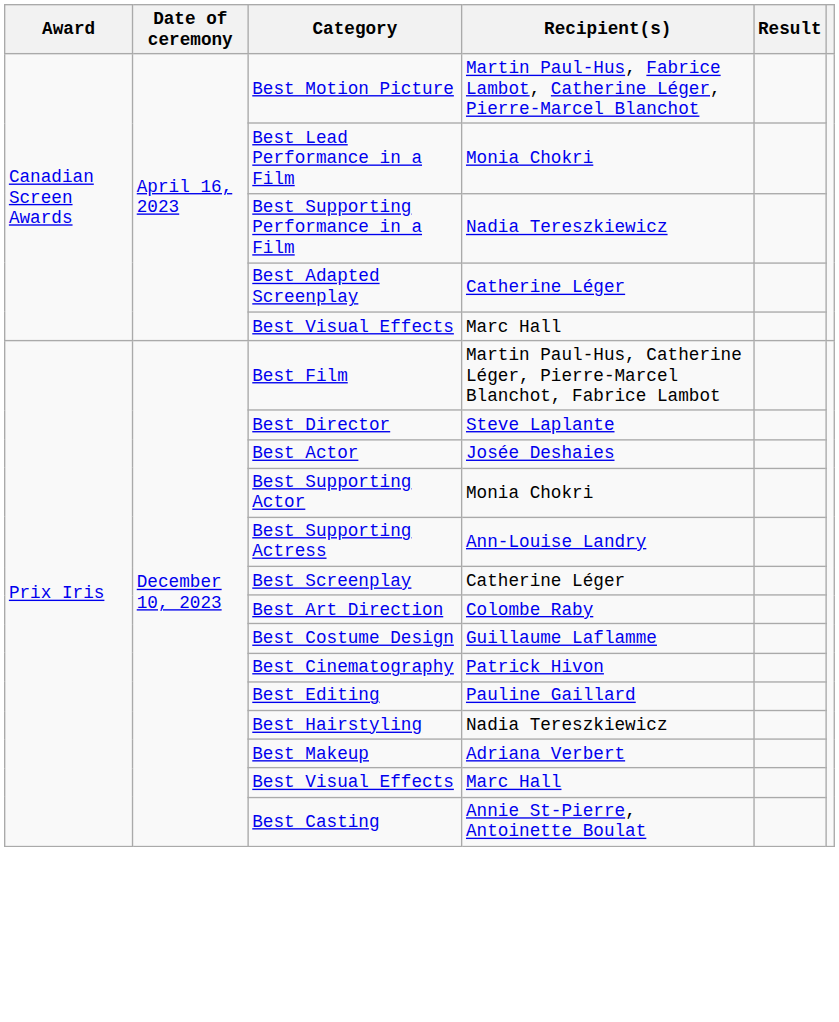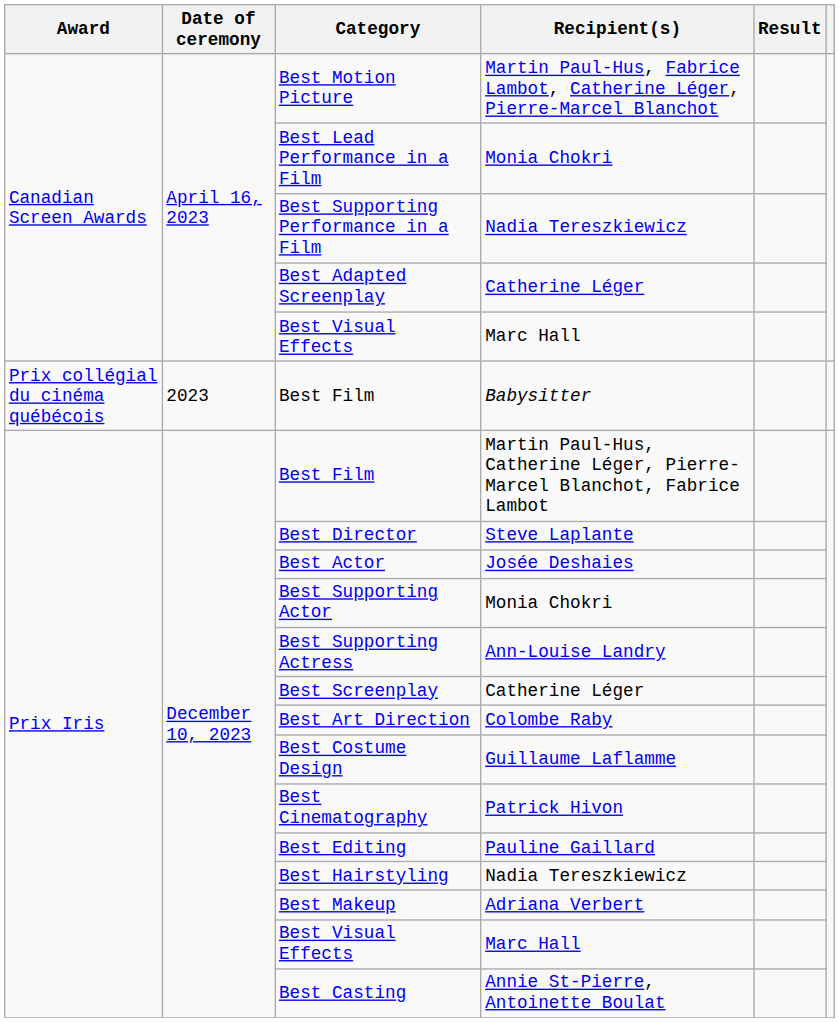 <table class="wikitable sortable plainrowheaders">
 <tr>
 <th scope="col">Award</th>
 <th scope="col">Date of ceremony</th>
 <th scope="col">Category</th>
 <th scope="col">Recipient(s)</th>
 <th scope="col">Result</th>
 <th scope="col" class="unsortable"></th>
 </tr>
 <tr>
 <td rowspan=5><a href='#'>Canadian Screen Awards</a></td>
 <td rowspan=5><a href='#'>April 16, 2023</a></td>
 <td><a href='#'>Best Motion Picture</a></td>
 <td><a href='#'>Martin Paul-Hus</a>, <a href='#'>Fabrice Lambot</a>, <a href='#'>Catherine Léger</a>, <a href='#'>Pierre-Marcel Blanchot</a></td>
 <td></td>
 <td rowspan=5></td>
 </tr>
 <tr>
 <td><a href='#'>Best Lead Performance in a Film</a></td>
 <td><a href='#'>Monia Chokri</a></td>
 <td></td>
 </tr>
 <tr>
 <td><a href='#'>Best Supporting Performance in a Film</a></td>
 <td><a href='#'>Nadia Tereszkiewicz</a></td>
 <td></td>
 </tr>
 <tr>
 <td><a href='#'>Best Adapted Screenplay</a></td>
 <td><a href='#'>Catherine Léger</a></td>
 <td></td>
 </tr>
 <tr>
 <td><a href='#'>Best Visual Effects</a></td>
 <td>Marc Hall</td>
+<td></td>
+</tr>
+<tr>
+<td><a href='#'>Prix collégial du cinéma québécois</a></td>
+<td>2023</td>
+<td>Best Film</td>
+<td><em>Babysitter</em></td>
+<td></td>
 <td></td>
 </tr>
 <tr>
 <td rowspan=14><a href='#'>Prix Iris</a></td>
 <td rowspan=14><a href='#'>December 10, 2023</a></td>
 <td><a href='#'>Best Film</a></td>
 <td>Martin Paul-Hus, Catherine Léger, Pierre-Marcel Blanchot, Fabrice Lambot</td>
 <td></td>
 <td rowspan=14></td>
 </tr>
 <tr>
 <td><a href='#'>Best Director</a></td>
 <td><a href='#'>Steve Laplante</a></td>
 <td></td>
 </tr>
 <tr>
 <td><a href='#'>Best Actor</a></td>
 <td><a href='#'>Josée Deshaies</a></td>
 <td></td>
 </tr>
 <tr>
 <td><a href='#'>Best Supporting Actor</a></td>
 <td>Monia Chokri</td>
 <td></td>
 </tr>
 <tr>
 <td><a href='#'>Best Supporting Actress</a></td>
 <td><a href='#'>Ann-Louise Landry</a></td>
 <td></td>
 </tr>
 <tr>
 <td><a href='#'>Best Screenplay</a></td>
 <td>Catherine Léger</td>
 <td></td>
 </tr>
 <tr>
 <td><a href='#'>Best Art Direction</a></td>
 <td><a href='#'>Colombe Raby</a></td>
 <td></td>
 </tr>
 <tr>
 <td><a href='#'>Best Costume Design</a></td>
 <td><a href='#'>Guillaume Laflamme</a></td>
 <td></td>
 </tr>
 <tr>
 <td><a href='#'>Best Cinematography</a></td>
 <td><a href='#'>Patrick Hivon</a></td>
 <td></td>
 </tr>
 <tr>
 <td><a href='#'>Best Editing</a></td>
 <td><a href='#'>Pauline Gaillard</a></td>
 <td></td>
 </tr>
 <tr>
 <td><a href='#'>Best Hairstyling</a></td>
 <td>Nadia Tereszkiewicz</td>
 <td></td>
 </tr>
 <tr>
 <td><a href='#'>Best Makeup</a></td>
 <td><a href='#'>Adriana Verbert</a></td>
 <td></td>
 </tr>
 <tr>
 <td><a href='#'>Best Visual Effects</a></td>
 <td><a href='#'>Marc Hall</a></td>
 <td></td>
 </tr>
 <tr>
 <td><a href='#'>Best Casting</a></td>
 <td><a href='#'>Annie St-Pierre</a>, <a href='#'>Antoinette Boulat</a></td>
 <td></td>
 </tr>
 </table>
